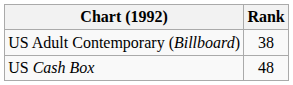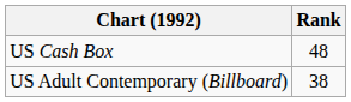 <table class="wikitable">
 <tr>
 <th>Chart (1992)</th>
 <th style="text-align:center;">Rank</th>
 </tr>
 <tr>
+<td>US <em>Cash Box</em> </td>
+<td style="text-align:center;">48</td>
+</tr>
+<tr>
 <td>US Adult Contemporary (<em>Billboard</em>)</td>
 <td style="text-align:center;">38</td>
 </tr>
 <tr>
-<td>US <em>Cash Box</em> </td>
-<td style="text-align:center;">48</td>
-</tr>
-<tr>
 </tr>
 </table>
